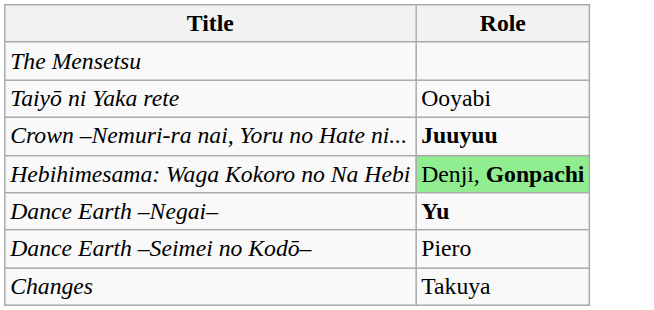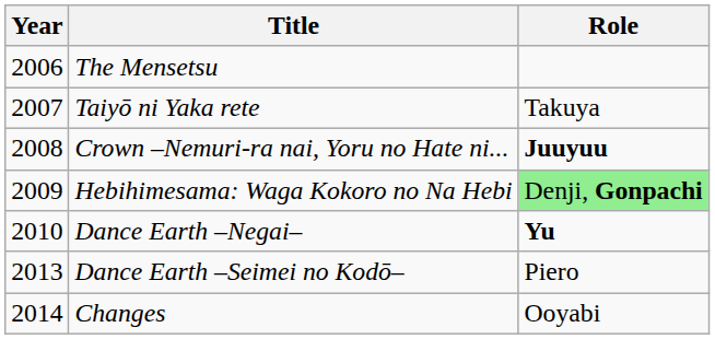 <table class="wikitable">
 <tr>
+<th>Year</th>
 <th>Title</th>
 <th>Role</th>
 </tr>
 <tr>
+<td>2006</td>
 <td><em>The Mensetsu</em></td>
 <td></td>
 </tr>
 <tr>
+<td>2007</td>
 <td><em>Taiyō ni Yaka rete</em></td>
-<td>Ooyabi</td>
+<td>Takuya</td>
 </tr>
 <tr>
+<td>2008</td>
 <td><em>Crown –Nemuri-ra nai, Yoru no Hate ni...</em></td>
 <td><strong>Juuyuu</strong></td>
 </tr>
 <tr>
+<td>2009</td>
 <td><em>Hebihimesama: Waga Kokoro no Na Hebi</em></td>
 <td style="background: lightgreen;">Denji, <strong>Gonpachi</strong></td>
 </tr>
 <tr>
+<td>2010</td>
 <td><em>Dance Earth –Negai–</em></td>
 <td><strong>Yu</strong></td>
 </tr>
 <tr>
+<td>2013</td>
 <td><em>Dance Earth –Seimei no Kodō–</em></td>
 <td>Piero</td>
 </tr>
 <tr>
+<td>2014</td>
 <td><em>Changes</em></td>
-<td>Takuya</td>
+<td>Ooyabi</td>
 </tr>
 </table>
